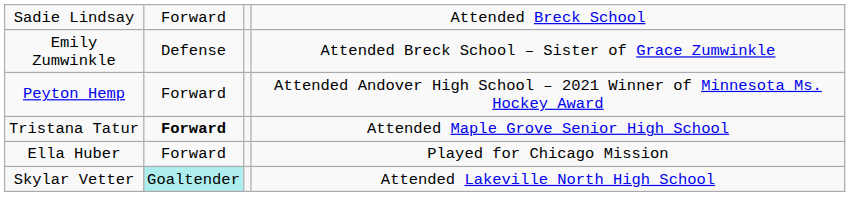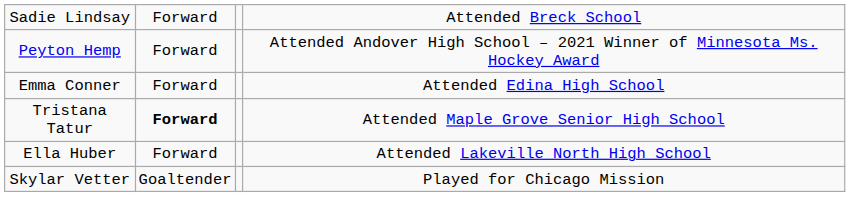 <table class="wikitable" width="80%" style="text-align:center;">
 <tr>
 <td>Sadie Lindsay</td>
 <td>Forward</td>
 <td></td>
 <td>Attended <a href='#'>Breck School</a></td>
 </tr>
 <tr>
-<td>Emily Zumwinkle</td>
-<td>Defense</td>
-<td></td>
-<td>Attended Breck School – Sister of <a href='#'>Grace Zumwinkle</a></td>
-</tr>
-<tr>
 <td><a href='#'>Peyton Hemp</a></td>
 <td>Forward</td>
 <td></td>
 <td>Attended Andover High School – 2021 Winner of <a href='#'>Minnesota Ms. Hockey Award</a></td>
+</tr>
+<tr>
+<td>Emma Conner</td>
+<td>Forward</td>
+<td></td>
+<td>Attended <a href='#'>Edina High School</a></td>
 </tr>
 <tr>
 <td>Tristana Tatur</td>
 <td><strong>Forward</strong></td>
 <td></td>
 <td>Attended <a href='#'>Maple Grove Senior High School</a></td>
 </tr>
 <tr>
 <td>Ella Huber</td>
 <td>Forward</td>
 <td></td>
-<td>Played for Chicago Mission</td>
+<td>Attended <a href='#'>Lakeville North High School</a></td>
 </tr>
 <tr>
 <td>Skylar Vetter</td>
-<td style="background: paleturquoise;">Goaltender</td>
+<td>Goaltender</td>
 <td></td>
-<td>Attended <a href='#'>Lakeville North High School</a></td>
+<td>Played for Chicago Mission</td>
 </tr>
 </table>
